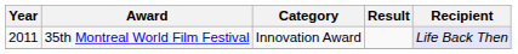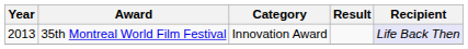 <table class="wikitable">
 <tr>
 <th>Year</th>
 <th>Award</th>
 <th>Category</th>
 <th>Result</th>
 <th>Recipient</th>
 </tr>
 <tr>
-<td>2011</td>
+<td>2013</td>
 <td>35th <a href='#'>Montreal World Film Festival</a></td>
 <td>Innovation Award</td>
 <td></td>
 <td style="background: lavender;"><em>Life Back Then</em></td>
 </tr>
 <tr>
 </tr>
 </table>
